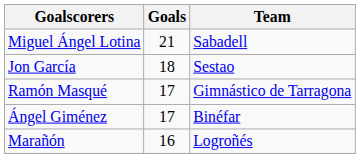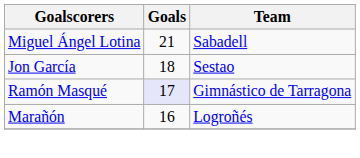 <table class="wikitable sortable">
 <tr>
 <th>Goalscorers</th>
 <th>Goals</th>
 <th>Team</th>
 </tr>
 <tr>
 <td> <a href='#'>Miguel Ángel Lotina</a></td>
 <td style="text-align:center;">21</td>
 <td><a href='#'>Sabadell</a></td>
 </tr>
 <tr>
 <td> <a href='#'>Jon García</a></td>
 <td style="text-align:center;">18</td>
 <td><a href='#'>Sestao</a></td>
 </tr>
 <tr>
 <td> <a href='#'>Ramón Masqué</a></td>
-<td style="text-align:center;">17</td>
+<td style="background: lavender; text-align:center;">17</td>
 <td><a href='#'>Gimnástico de Tarragona</a></td>
-</tr>
-<tr>
-<td> <a href='#'>Ángel Giménez</a></td>
-<td style="text-align:center;">17</td>
-<td><a href='#'>Binéfar</a></td>
 </tr>
 <tr>
 <td> <a href='#'>Marañón</a></td>
 <td style="text-align:center;">16</td>
 <td><a href='#'>Logroñés</a></td>
 </tr>
 <tr>
 </tr>
 </table>
